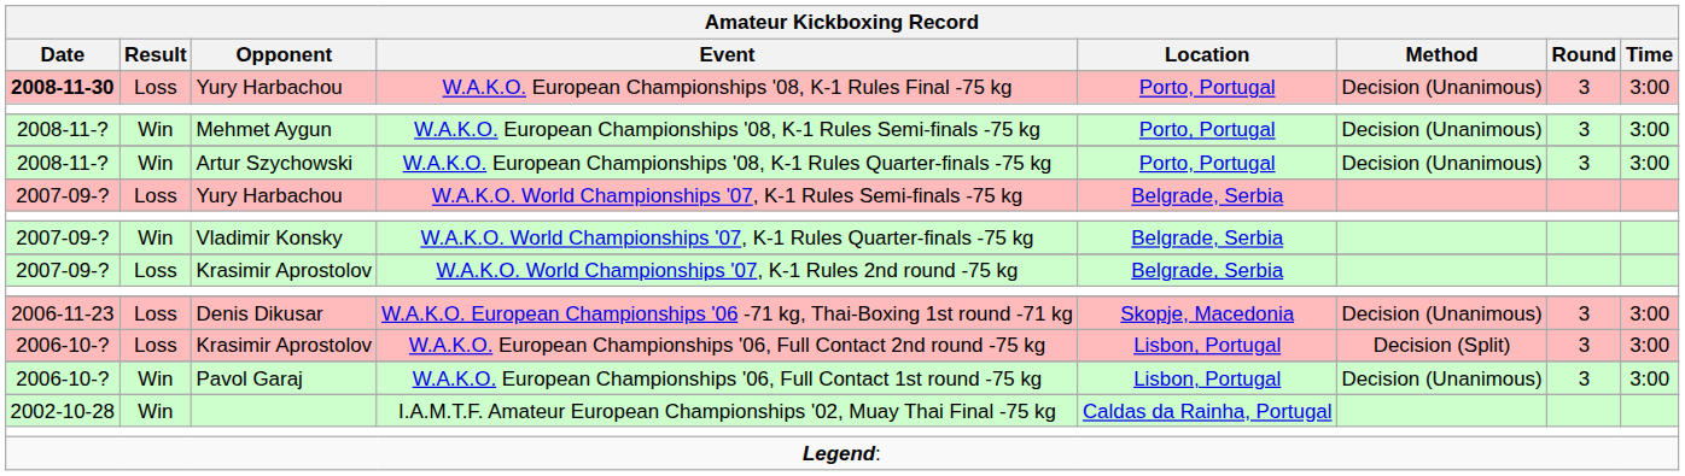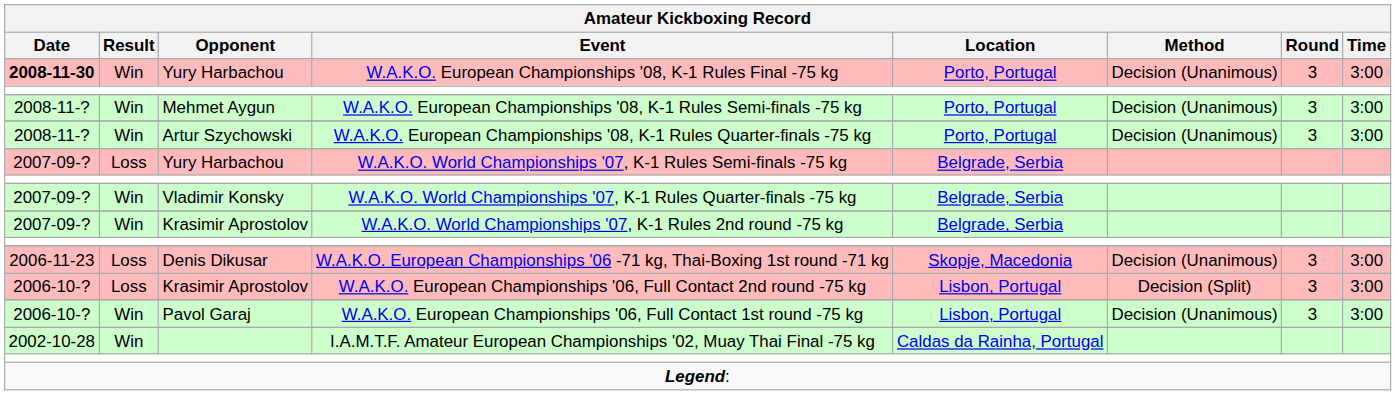 <table class="wikitable collapsible"  style="font-size:88%; text-align:center;">
 <tr>
 <th colspan=9>Amateur Kickboxing Record</th>
 </tr>
 <tr>
 <th>Date</th>
 <th>Result</th>
 <th>Opponent</th>
 <th>Event</th>
 <th>Location</th>
 <th>Method</th>
 <th>Round</th>
 <th>Time</th>
 </tr>
 <tr>
 </tr>
 <tr bgcolor="#FFBBBB">
 <td><strong>2008-11-30</strong></td>
-<td>Loss</td>
+<td>Win</td>
 <td align=left> Yury Harbachou</td>
 <td><a href='#'>W.A.K.O.</a> European Championships '08, K-1 Rules Final -75 kg</td>
 <td><a href='#'>Porto, Portugal</a></td>
 <td>Decision (Unanimous)</td>
 <td>3</td>
 <td>3:00</td>
 </tr>
 <tr>
 <th style="background:white" colspan=9></th>
 </tr>
 <tr>
 </tr>
 <tr bgcolor="#CCFFCC">
 <td>2008-11-?</td>
 <td>Win</td>
 <td align=left> Mehmet Aygun</td>
 <td><a href='#'>W.A.K.O.</a> European Championships '08, K-1 Rules Semi-finals -75 kg</td>
 <td><a href='#'>Porto, Portugal</a></td>
 <td>Decision (Unanimous)</td>
 <td>3</td>
 <td>3:00</td>
 </tr>
 <tr>
 </tr>
 <tr bgcolor="#CCFFCC">
 <td>2008-11-?</td>
 <td>Win</td>
 <td align=left> Artur Szychowski</td>
 <td><a href='#'>W.A.K.O.</a> European Championships '08, K-1 Rules Quarter-finals -75 kg</td>
 <td><a href='#'>Porto, Portugal</a></td>
 <td>Decision (Unanimous)</td>
 <td>3</td>
 <td>3:00</td>
 </tr>
 <tr>
 </tr>
 <tr bgcolor="#FFBBBB">
 <td>2007-09-?</td>
 <td>Loss</td>
 <td align=left> Yury Harbachou</td>
 <td><a href='#'>W.A.K.O. World Championships '07</a>, K-1 Rules Semi-finals -75 kg</td>
 <td><a href='#'>Belgrade, Serbia</a></td>
 <td></td>
 <td></td>
 <td></td>
 </tr>
 <tr>
 <th style="background:white" colspan=9></th>
 </tr>
 <tr>
 </tr>
 <tr bgcolor="#CCFFCC">
 <td>2007-09-?</td>
 <td>Win</td>
 <td align=left> Vladimir Konsky</td>
 <td><a href='#'>W.A.K.O. World Championships '07</a>, K-1 Rules Quarter-finals -75 kg</td>
 <td><a href='#'>Belgrade, Serbia</a></td>
 <td></td>
 <td></td>
 <td></td>
 </tr>
 <tr>
 </tr>
 <tr bgcolor="#CCFFCC">
 <td>2007-09-?</td>
-<td>Loss</td>
+<td>Win</td>
 <td align=left> Krasimir Aprostolov</td>
 <td><a href='#'>W.A.K.O. World Championships '07</a>, K-1 Rules 2nd round -75 kg</td>
 <td><a href='#'>Belgrade, Serbia</a></td>
 <td></td>
 <td></td>
 <td></td>
 </tr>
 <tr>
 <th style="background:white" colspan=9></th>
 </tr>
 <tr>
 </tr>
 <tr bgcolor="#FFBBBB">
 <td>2006-11-23</td>
 <td>Loss</td>
 <td align=left> Denis Dikusar</td>
 <td><a href='#'>W.A.K.O. European Championships '06</a> -71 kg, Thai-Boxing 1st round -71 kg</td>
 <td><a href='#'>Skopje, Macedonia</a></td>
 <td>Decision (Unanimous)</td>
 <td>3</td>
 <td>3:00</td>
 </tr>
 <tr>
 </tr>
 <tr bgcolor="#FFBBBB">
 <td>2006-10-?</td>
 <td>Loss</td>
 <td align=left> Krasimir Aprostolov</td>
 <td><a href='#'>W.A.K.O.</a> European Championships '06, Full Contact 2nd round -75 kg</td>
 <td><a href='#'>Lisbon, Portugal</a></td>
 <td>Decision (Split)</td>
 <td>3</td>
 <td>3:00</td>
 </tr>
 <tr>
 </tr>
 <tr bgcolor="#CCFFCC">
 <td>2006-10-?</td>
 <td>Win</td>
 <td align=left> Pavol Garaj</td>
 <td><a href='#'>W.A.K.O.</a> European Championships '06, Full Contact 1st round -75 kg</td>
 <td><a href='#'>Lisbon, Portugal</a></td>
 <td>Decision (Unanimous)</td>
 <td>3</td>
 <td>3:00</td>
 </tr>
 <tr>
 </tr>
 <tr bgcolor="#CCFFCC">
 <td>2002-10-28</td>
 <td>Win</td>
 <td align=left></td>
 <td>I.A.M.T.F. Amateur European Championships '02, Muay Thai Final -75 kg</td>
 <td><a href='#'>Caldas da Rainha, Portugal</a></td>
 <td></td>
 <td></td>
 <td></td>
 </tr>
 <tr>
 <th style="background:white" colspan=9></th>
 </tr>
 <tr>
 <td colspan=9><strong><em>Legend</em></strong>:    </td>
 </tr>
 </table>
